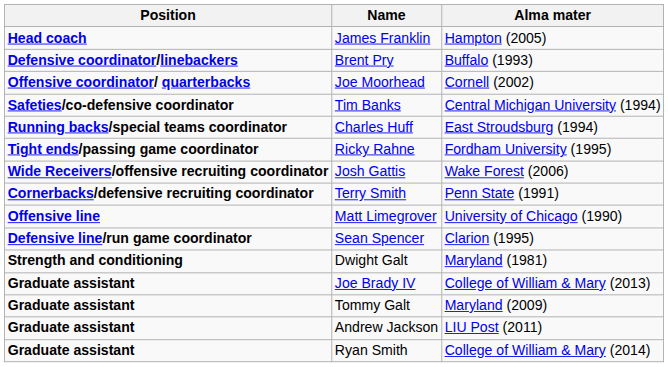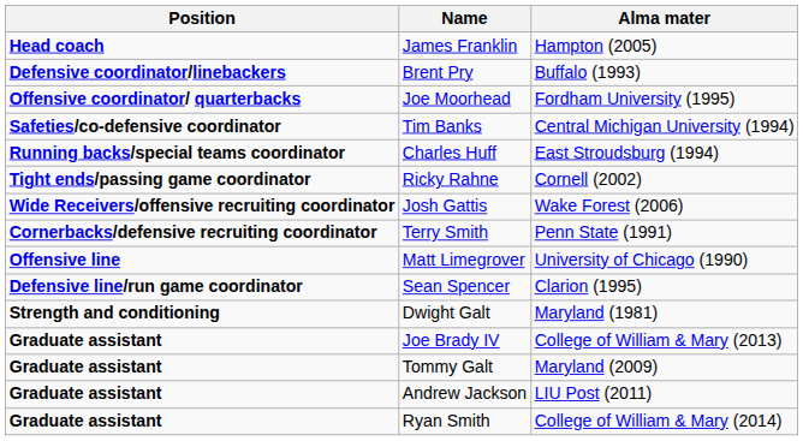 <table class="wikitable">
 <tr>
 <th>Position</th>
 <th>Name</th>
 <th>Alma mater</th>
 </tr>
 <tr>
 <td><strong><a href='#'>Head coach</a></strong></td>
 <td><a href='#'>James Franklin</a></td>
 <td><a href='#'>Hampton</a> (2005)</td>
 </tr>
 <tr>
 <td><strong><a href='#'>Defensive coordinator</a>/<a href='#'>linebackers</a></strong></td>
 <td><a href='#'>Brent Pry</a></td>
 <td><a href='#'>Buffalo</a> (1993)</td>
 </tr>
 <tr>
 <td><strong><a href='#'>Offensive coordinator</a>/ <a href='#'>quarterbacks</a></strong></td>
 <td><a href='#'>Joe Moorhead</a></td>
-<td><a href='#'>Cornell</a> (2002)</td>
+<td><a href='#'>Fordham University</a> (1995)</td>
 </tr>
 <tr>
 <td><strong><a href='#'>Safeties</a>/co-defensive coordinator</strong></td>
 <td><a href='#'>Tim Banks</a></td>
 <td><a href='#'>Central Michigan University</a> (1994)</td>
 </tr>
 <tr>
 <td><strong><a href='#'>Running backs</a>/special teams coordinator</strong></td>
 <td><a href='#'>Charles Huff</a></td>
 <td><a href='#'>East Stroudsburg</a> (1994)</td>
 </tr>
 <tr>
 <td><strong><a href='#'>Tight ends</a>/passing game coordinator</strong></td>
 <td><a href='#'>Ricky Rahne</a></td>
-<td><a href='#'>Fordham University</a> (1995)</td>
+<td><a href='#'>Cornell</a> (2002)</td>
 </tr>
 <tr>
 <td><strong><a href='#'>Wide Receivers</a>/offensive recruiting coordinator</strong></td>
 <td><a href='#'>Josh Gattis</a></td>
 <td><a href='#'>Wake Forest</a> (2006)</td>
 </tr>
 <tr>
 <td><strong><a href='#'>Cornerbacks</a>/defensive recruiting coordinator</strong></td>
 <td><a href='#'>Terry Smith</a></td>
 <td><a href='#'>Penn State</a> (1991)</td>
 </tr>
 <tr>
 <td><strong><a href='#'>Offensive line</a></strong></td>
 <td><a href='#'>Matt Limegrover</a></td>
 <td><a href='#'>University of Chicago</a> (1990)</td>
 </tr>
 <tr>
 <td><strong><a href='#'>Defensive line</a>/run game coordinator</strong></td>
 <td><a href='#'>Sean Spencer</a></td>
 <td><a href='#'>Clarion</a> (1995)</td>
 </tr>
 <tr>
 <td><strong>Strength and conditioning</strong></td>
 <td>Dwight Galt</td>
 <td><a href='#'>Maryland</a> (1981)</td>
 </tr>
 <tr>
 <td><strong>Graduate assistant</strong></td>
 <td><a href='#'>Joe Brady IV</a></td>
 <td><a href='#'>College of William & Mary</a> (2013)</td>
 </tr>
 <tr>
 <td><strong>Graduate assistant</strong></td>
 <td>Tommy Galt</td>
 <td><a href='#'>Maryland</a> (2009)</td>
 </tr>
 <tr>
 <td><strong>Graduate assistant</strong></td>
 <td>Andrew Jackson</td>
 <td><a href='#'>LIU Post</a> (2011)</td>
 </tr>
 <tr>
 <td><strong>Graduate assistant</strong></td>
 <td>Ryan Smith</td>
 <td><a href='#'>College of William & Mary</a> (2014)</td>
 </tr>
 </table>
